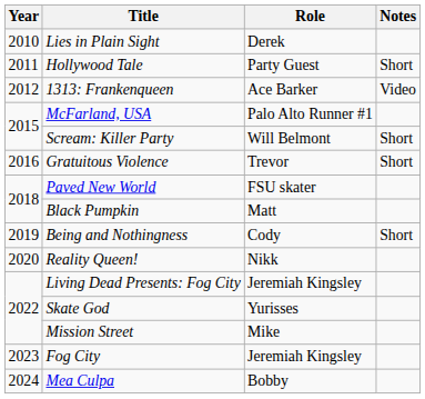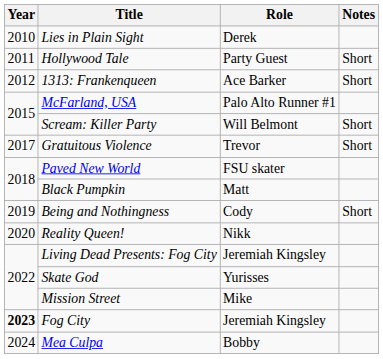 <table class="wikitable sortable">
 <tr>
 <th scope="col">Year</th>
 <th scope="col">Title</th>
 <th scope="col">Role</th>
 <th scope="col">Notes</th>
 </tr>
 <tr>
 <td>2010</td>
 <td><em>Lies in Plain Sight</em></td>
 <td>Derek</td>
 <td></td>
 </tr>
 <tr>
 <td>2011</td>
 <td><em>Hollywood Tale</em></td>
 <td>Party Guest</td>
 <td>Short</td>
 </tr>
 <tr>
 <td>2012</td>
 <td><em>1313: Frankenqueen</em></td>
 <td>Ace Barker</td>
-<td>Video</td>
+<td>Short</td>
 </tr>
 <tr>
 <td rowspan="2">2015</td>
 <td><em><a href='#'>McFarland, USA</a></em></td>
 <td>Palo Alto Runner #1</td>
 <td></td>
 </tr>
 <tr>
 <td><em>Scream: Killer Party</em></td>
 <td>Will Belmont</td>
 <td>Short</td>
 </tr>
 <tr>
-<td>2016</td>
+<td>2017</td>
 <td><em>Gratuitous Violence</em></td>
 <td>Trevor</td>
 <td>Short</td>
 </tr>
 <tr>
 <td rowspan="2">2018</td>
 <td><em><a href='#'>Paved New World</a></em></td>
 <td>FSU skater</td>
 <td></td>
 </tr>
 <tr>
 <td><em>Black Pumpkin</em></td>
 <td>Matt</td>
 <td></td>
 </tr>
 <tr>
 <td>2019</td>
 <td><em>Being and Nothingness</em></td>
 <td>Cody</td>
 <td>Short</td>
 </tr>
 <tr>
 <td>2020</td>
 <td><em>Reality Queen!</em></td>
 <td>Nikk</td>
 <td></td>
 </tr>
 <tr>
 <td rowspan="3">2022</td>
 <td><em>Living Dead Presents: Fog City</em></td>
 <td>Jeremiah Kingsley</td>
 <td></td>
 </tr>
 <tr>
 <td><em>Skate God</em></td>
 <td>Yurisses</td>
 <td></td>
 </tr>
 <tr>
 <td><em>Mission Street</em></td>
 <td>Mike</td>
 <td></td>
 </tr>
 <tr>
-<td>2023</td>
+<td><strong>2023</strong></td>
 <td><em>Fog City</em></td>
 <td>Jeremiah Kingsley</td>
 <td></td>
 </tr>
 <tr>
 <td>2024</td>
 <td><em><a href='#'>Mea Culpa</a></em></td>
 <td>Bobby</td>
 <td></td>
 </tr>
 </table>
